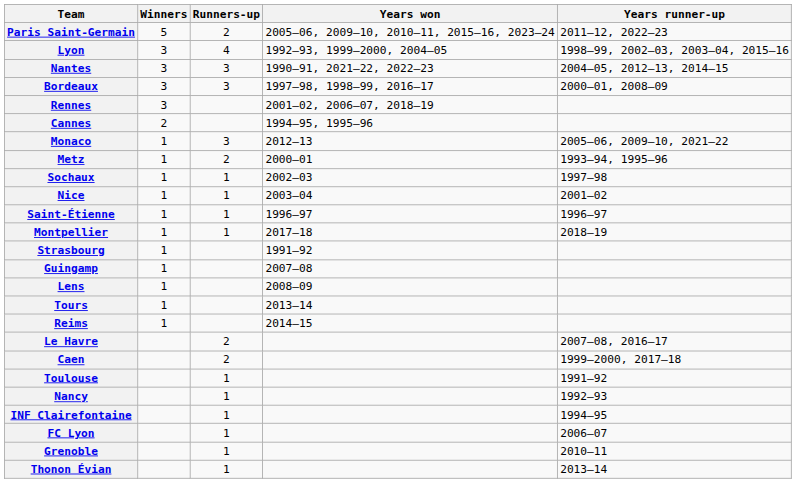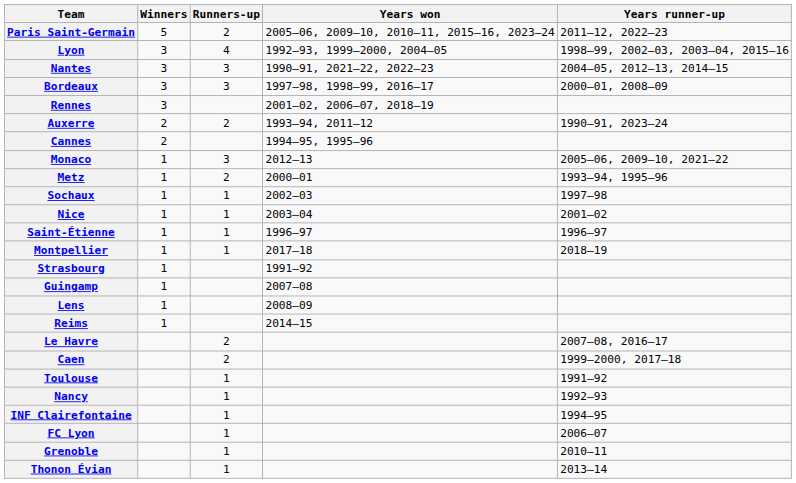 <table class="wikitable sortable">
 <tr>
 <th>Team</th>
 <th>Winners</th>
 <th>Runners-up</th>
 <th>Years won</th>
 <th>Years runner-up</th>
 </tr>
 <tr>
 <th><a href='#'>Paris Saint-Germain</a></th>
 <td align="center">5</td>
 <td align="center">2</td>
 <td>2005–06, 2009–10, 2010–11, 2015–16, 2023–24</td>
 <td>2011–12, 2022–23</td>
 </tr>
 <tr>
 <th><a href='#'>Lyon</a></th>
 <td align="center">3</td>
 <td align="center">4</td>
 <td>1992–93, 1999–2000, 2004–05</td>
 <td>1998–99, 2002–03, 2003–04, 2015–16</td>
 </tr>
 <tr>
 <th><a href='#'>Nantes</a></th>
 <td align="center">3</td>
 <td align="center">3</td>
 <td>1990–91, 2021–22, 2022–23</td>
 <td>2004–05, 2012–13, 2014–15</td>
 </tr>
 <tr>
 <th><a href='#'>Bordeaux</a></th>
 <td align="center">3</td>
 <td align="center">3</td>
 <td>1997–98, 1998–99, 2016–17</td>
 <td>2000–01, 2008–09</td>
 </tr>
 <tr>
 <th><a href='#'>Rennes</a></th>
 <td align="center">3</td>
 <td></td>
 <td>2001–02, 2006–07, 2018–19</td>
 <td></td>
+</tr>
+<tr>
+<th><a href='#'>Auxerre</a></th>
+<td align="center">2</td>
+<td align="center">2</td>
+<td>1993–94, 2011–12</td>
+<td>1990–91, 2023–24</td>
 </tr>
 <tr>
 <th><a href='#'>Cannes</a></th>
 <td align="center">2</td>
 <td></td>
 <td>1994–95, 1995–96</td>
 <td></td>
 </tr>
 <tr>
 <th><a href='#'>Monaco</a></th>
 <td align="center">1</td>
 <td align="center">3</td>
 <td>2012–13</td>
 <td>2005–06, 2009–10, 2021–22</td>
 </tr>
 <tr>
 <th><a href='#'>Metz</a></th>
 <td align="center">1</td>
 <td align="center">2</td>
 <td>2000–01</td>
 <td>1993–94, 1995–96</td>
 </tr>
 <tr>
 <th><a href='#'>Sochaux</a></th>
 <td align="center">1</td>
 <td align="center">1</td>
 <td>2002–03</td>
 <td>1997–98</td>
 </tr>
 <tr>
 <th><a href='#'>Nice</a></th>
 <td align="center">1</td>
 <td align="center">1</td>
 <td>2003–04</td>
 <td>2001–02</td>
 </tr>
 <tr>
 <th><a href='#'>Saint-Étienne</a></th>
 <td align="center">1</td>
 <td align="center">1</td>
 <td>1996–97</td>
 <td>1996–97</td>
 </tr>
 <tr>
 <th><a href='#'>Montpellier</a></th>
 <td align="center">1</td>
 <td align="center">1</td>
 <td>2017–18</td>
 <td>2018–19</td>
 </tr>
 <tr>
 <th><a href='#'>Strasbourg</a></th>
 <td align="center">1</td>
 <td></td>
 <td>1991–92</td>
 <td></td>
 </tr>
 <tr>
 <th><a href='#'>Guingamp</a></th>
 <td align="center">1</td>
 <td></td>
 <td>2007–08</td>
 <td></td>
 </tr>
 <tr>
 <th><a href='#'>Lens</a></th>
 <td align="center">1</td>
 <td></td>
 <td>2008–09</td>
 <td></td>
 </tr>
 <tr>
-<th><a href='#'>Tours</a></th>
-<td align="center">1</td>
-<td></td>
-<td>2013–14</td>
-<td></td>
-</tr>
-<tr>
 <th><a href='#'>Reims</a></th>
 <td align="center">1</td>
 <td></td>
 <td>2014–15</td>
 <td></td>
 </tr>
 <tr>
 <th><a href='#'>Le Havre</a></th>
 <td></td>
 <td align="center">2</td>
 <td></td>
 <td>2007–08, 2016–17</td>
 </tr>
 <tr>
 <th><a href='#'>Caen</a></th>
 <td></td>
 <td align="center">2</td>
 <td></td>
 <td>1999–2000, 2017–18</td>
 </tr>
 <tr>
 <th><a href='#'>Toulouse</a></th>
 <td></td>
 <td align="center">1</td>
 <td></td>
 <td>1991–92</td>
 </tr>
 <tr>
 <th><a href='#'>Nancy</a></th>
 <td></td>
 <td align="center">1</td>
 <td></td>
 <td>1992–93</td>
 </tr>
 <tr>
 <th><a href='#'>INF Clairefontaine</a></th>
 <td></td>
 <td align="center">1</td>
 <td></td>
 <td>1994–95</td>
 </tr>
 <tr>
 <th><a href='#'>FC Lyon</a></th>
 <td></td>
 <td align="center">1</td>
 <td></td>
 <td>2006–07</td>
 </tr>
 <tr>
 <th><a href='#'>Grenoble</a></th>
 <td></td>
 <td align="center">1</td>
 <td></td>
 <td>2010–11</td>
 </tr>
 <tr>
 <th><a href='#'>Thonon Évian</a></th>
 <td></td>
 <td align="center">1</td>
 <td></td>
 <td>2013–14</td>
 </tr>
 </table>
